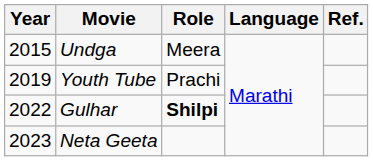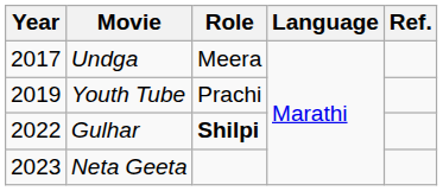 <table class="wikitable">
 <tr>
 <th>Year</th>
 <th>Movie</th>
 <th>Role</th>
 <th>Language</th>
 <th>Ref.</th>
 </tr>
 <tr>
-<td>2015</td>
+<td>2017</td>
 <td><em>Undga</em></td>
 <td>Meera</td>
 <td rowspan="4"><a href='#'>Marathi</a></td>
 <td></td>
 </tr>
 <tr>
 <td>2019</td>
 <td><em>Youth Tube</em></td>
 <td>Prachi</td>
 <td></td>
 </tr>
 <tr>
 <td>2022</td>
 <td><em>Gulhar</em></td>
 <td><strong>Shilpi</strong></td>
 <td></td>
 </tr>
 <tr>
 <td>2023</td>
 <td><em>Neta Geeta</em></td>
 <td></td>
 <td></td>
 </tr>
 </table>
